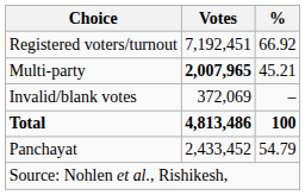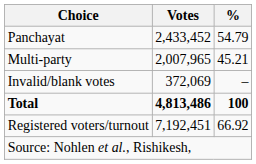 <table class=wikitable style=text-align:right>
 <tr>
 <th>Choice</th>
 <th>Votes</th>
 <th>%</th>
 </tr>
 <tr>
-<td align=left>Registered voters/turnout</td>
-<td>7,192,451</td>
-<td>66.92</td>
+<td align=left>Panchayat</td>
+<td>2,433,452</td>
+<td>54.79</td>
 </tr>
 <tr>
 <td align=left>Multi-party</td>
-<td><strong>2,007,965</strong></td>
+<td>2,007,965</td>
 <td>45.21</td>
 </tr>
 <tr>
 <td align=left>Invalid/blank votes</td>
 <td>372,069</td>
 <td>–</td>
 </tr>
 <tr>
 <td align=left><strong>Total</strong></td>
 <td><strong>4,813,486</strong></td>
 <td><strong>100</strong></td>
 </tr>
 <tr>
-<td align=left>Panchayat</td>
-<td>2,433,452</td>
-<td>54.79</td>
+<td align=left>Registered voters/turnout</td>
+<td>7,192,451</td>
+<td>66.92</td>
 </tr>
 <tr>
 <td colspan=3 align=left>Source: Nohlen <em>et al.</em>, Rishikesh, </td>
 </tr>
 </table>
